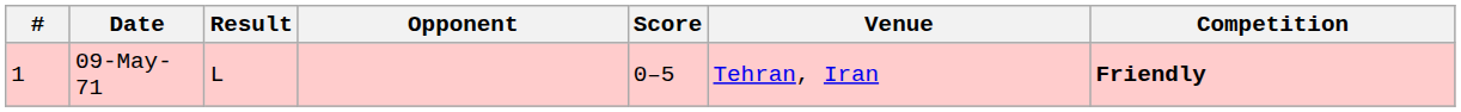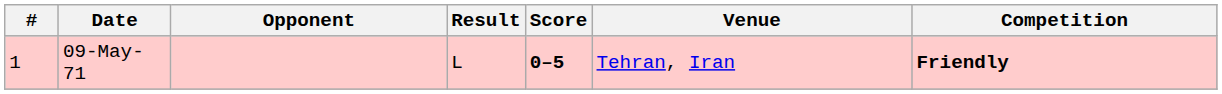 <table class="wikitable">
 <tr>
 <th width=30>#</th>
 <th width=70>Date</th>
+<th width=180>Opponent</th>
 <th>Result</th>
-<th width=180>Opponent</th>
 <th>Score</th>
 <th width=210>Venue</th>
 <th width=200>Competition</th>
 </tr>
 <tr bgcolor=#FFCCCC>
 <td>1</td>
 <td>09-May-71</td>
+<td></td>
 <td>L</td>
-<td></td>
-<td>0–5</td>
+<td><strong>0–5</strong></td>
 <td><a href='#'>Tehran</a>, <a href='#'>Iran</a></td>
 <td><strong>Friendly</strong></td>
 </tr>
 </table>
